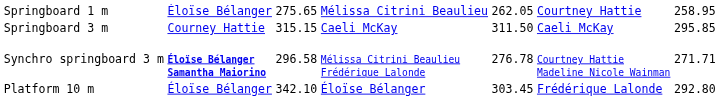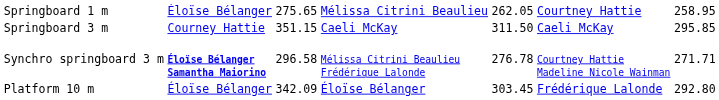 <table>
 <tr>
 <td>Springboard 1 m</td>
 <td><a href='#'>Éloïse Bélanger</a><br></td>
 <td>275.65</td>
 <td><a href='#'>Mélissa Citrini Beaulieu</a><br></td>
 <td>262.05</td>
 <td><a href='#'>Courtney Hattie</a><br></td>
 <td>258.95</td>
 </tr>
 <tr>
 <td>Springboard 3 m</td>
 <td><a href='#'>Courney Hattie</a><br></td>
-<td>315.15</td>
+<td>351.15</td>
 <td><a href='#'>Caeli McKay</a><br></td>
 <td>311.50</td>
 <td><a href='#'>Caeli McKay</a><br></td>
 <td>295.85</td>
 </tr>
 <tr>
 <td>Synchro springboard 3 m</td>
 <td><strong><br><small><a href='#'>Éloïse Bélanger</a><br><a href='#'>Samantha Maiorino</a></small></strong></td>
 <td>296.58</td>
 <td><br><small><a href='#'>Mélissa Citrini Beaulieu</a><br><a href='#'>Frédérique Lalonde</a></small></td>
 <td>276.78</td>
 <td><br><small><a href='#'>Courtney Hattie</a><br><a href='#'>Madeline Nicole Wainman</a></small></td>
 <td>271.71</td>
 </tr>
 <tr>
 <td>Platform 10 m</td>
 <td><a href='#'>Éloïse Bélanger</a><br> </td>
-<td>342.10</td>
+<td>342.09</td>
 <td><a href='#'>Éloïse Bélanger</a><br></td>
 <td>303.45</td>
 <td><a href='#'>Frédérique Lalonde</a><br> </td>
 <td>292.80</td>
 </tr>
 </table>
